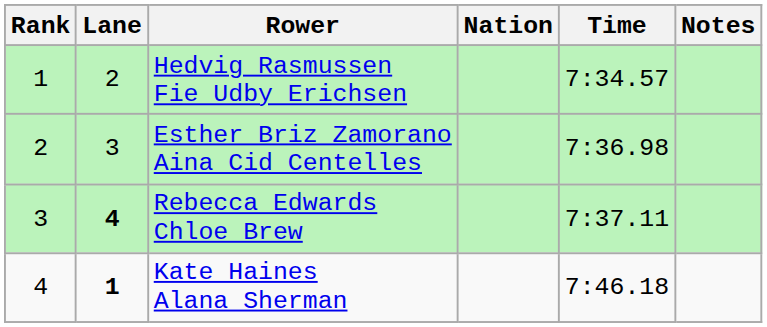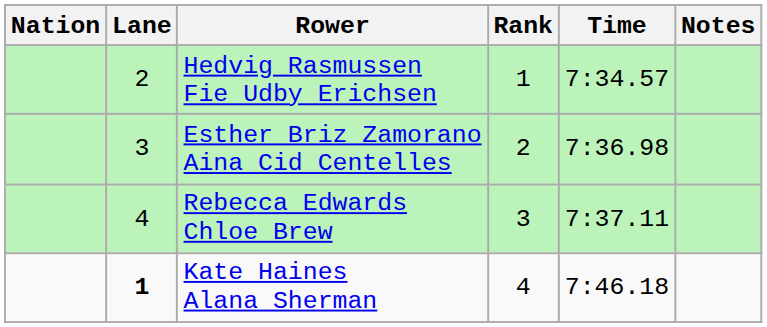 <table class="wikitable sortable" style="text-align:center">
 <tr>
-<th>Rank</th>
+<th>Nation</th>
 <th>Lane</th>
 <th>Rower</th>
-<th>Nation</th>
+<th>Rank</th>
 <th>Time</th>
 <th>Notes</th>
 </tr>
 <tr bgcolor=bbf3bb>
-<td>1</td>
+<td align=left></td>
 <td>2</td>
 <td align=left><a href='#'>Hedvig Rasmussen</a><br><a href='#'>Fie Udby Erichsen</a></td>
-<td align=left></td>
+<td>1</td>
 <td>7:34.57</td>
 <td></td>
 </tr>
 <tr bgcolor=bbf3bb>
-<td>2</td>
+<td align=left></td>
 <td>3</td>
 <td align=left><a href='#'>Esther Briz Zamorano</a><br><a href='#'>Aina Cid Centelles</a></td>
-<td align=left></td>
+<td>2</td>
 <td>7:36.98</td>
 <td></td>
 </tr>
 <tr bgcolor=bbf3bb>
+<td align=left></td>
+<td>4</td>
+<td align=left><a href='#'>Rebecca Edwards</a><br><a href='#'>Chloe Brew</a></td>
 <td>3</td>
-<td><strong>4</strong></td>
-<td align=left><a href='#'>Rebecca Edwards</a><br><a href='#'>Chloe Brew</a></td>
-<td align=left></td>
 <td>7:37.11</td>
 <td></td>
 </tr>
 <tr>
-<td>4</td>
+<td align=left></td>
 <td><strong>1</strong></td>
 <td align=left><a href='#'>Kate Haines</a><br><a href='#'>Alana Sherman</a></td>
-<td align=left></td>
+<td>4</td>
 <td>7:46.18</td>
 <td></td>
 </tr>
 </table>
